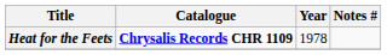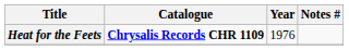 <table class="wikitable plainrowheaders sortable">
 <tr>
 <th scope="col" class="unsortable">Title</th>
 <th scope="col">Catalogue</th>
 <th scope="col">Year</th>
 <th scope="col" class="unsortable">Notes #</th>
 </tr>
 <tr>
 <th scope="row"><em>Heat for the Feets</em></th>
 <td><strong><a href='#'>Chrysalis Records</a> CHR 1109</strong></td>
-<td>1978</td>
+<td>1976</td>
 <td></td>
 </tr>
 <tr>
 </tr>
 </table>
